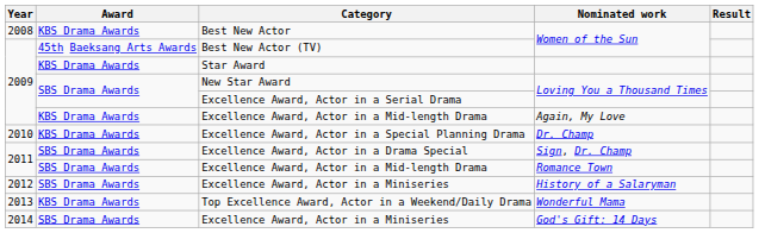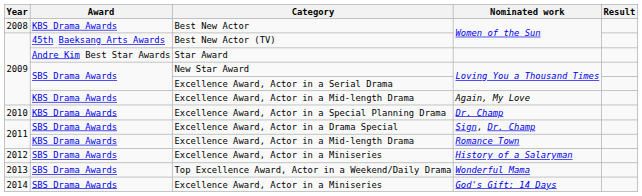 <table class="wikitable">
 <tr>
 <th>Year</th>
 <th>Award</th>
 <th>Category</th>
 <th>Nominated work</th>
 <th>Result</th>
 </tr>
 <tr>
 <td>2008</td>
 <td><a href='#'>KBS Drama Awards</a></td>
 <td>Best New Actor</td>
 <td rowspan=2><em><a href='#'>Women of the Sun</a></em></td>
 <td></td>
 </tr>
 <tr>
 <td rowspan=5>2009</td>
 <td><a href='#'>45th</a> <a href='#'>Baeksang Arts Awards</a></td>
 <td>Best New Actor (TV)</td>
 <td></td>
 </tr>
 <tr>
-<td><a href='#'>KBS Drama Awards</a></td>
+<td><a href='#'>Andre Kim</a> Best Star Awards</td>
 <td>Star Award</td>
 <td></td>
 <td></td>
 </tr>
 <tr>
 <td rowspan=2><a href='#'>SBS Drama Awards</a></td>
 <td>New Star Award</td>
 <td rowspan=2><em><a href='#'>Loving You a Thousand Times</a></em></td>
 <td></td>
 </tr>
 <tr>
 <td>Excellence Award, Actor in a Serial Drama</td>
 <td></td>
 </tr>
 <tr>
 <td><a href='#'>KBS Drama Awards</a></td>
 <td>Excellence Award, Actor in a Mid-length Drama</td>
 <td><em>Again, My Love</em></td>
 <td></td>
 </tr>
 <tr>
 <td>2010</td>
 <td><a href='#'>KBS Drama Awards</a></td>
 <td>Excellence Award, Actor in a Special Planning Drama</td>
 <td><em><a href='#'>Dr. Champ</a></em></td>
 <td></td>
 </tr>
 <tr>
 <td rowspan=2>2011</td>
 <td><a href='#'>SBS Drama Awards</a></td>
 <td>Excellence Award, Actor in a Drama Special</td>
 <td><em><a href='#'>Sign</a></em>, <em><a href='#'>Dr. Champ</a></em></td>
 <td></td>
 </tr>
 <tr>
-<td><a href='#'>SBS Drama Awards</a></td>
+<td><a href='#'>KBS Drama Awards</a></td>
 <td>Excellence Award, Actor in a Mid-length Drama</td>
 <td><em><a href='#'>Romance Town</a></em></td>
 <td></td>
 </tr>
 <tr>
 <td>2012</td>
 <td><a href='#'>SBS Drama Awards</a></td>
 <td>Excellence Award, Actor in a Miniseries</td>
 <td><em><a href='#'>History of a Salaryman</a></em></td>
 <td></td>
 </tr>
 <tr>
 <td>2013</td>
-<td><a href='#'>KBS Drama Awards</a></td>
+<td><a href='#'>SBS Drama Awards</a></td>
 <td>Top Excellence Award, Actor in a Weekend/Daily Drama</td>
 <td><em><a href='#'>Wonderful Mama</a></em></td>
 <td></td>
 </tr>
 <tr>
 <td>2014</td>
 <td><a href='#'>SBS Drama Awards</a></td>
 <td>Excellence Award, Actor in a Miniseries</td>
 <td><em><a href='#'>God's Gift: 14 Days</a></em></td>
 <td></td>
 </tr>
 </table>
